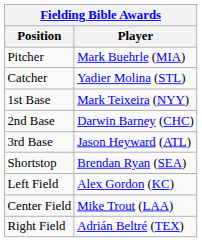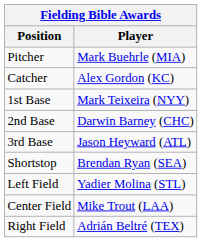 <table class="wikitable" style="font-size:90%;">
 <tr>
 <th colspan="9"><a href='#'>Fielding Bible Awards</a></th>
 </tr>
 <tr>
 <th>Position</th>
 <th>Player</th>
 </tr>
 <tr>
 <td>Pitcher</td>
 <td><a href='#'>Mark Buehrle</a> (<a href='#'>MIA</a>)</td>
 </tr>
 <tr>
 <td>Catcher</td>
-<td><a href='#'>Yadier Molina</a> (<a href='#'>STL</a>)</td>
+<td><a href='#'>Alex Gordon</a> (<a href='#'>KC</a>)</td>
 </tr>
 <tr>
 <td>1st Base</td>
 <td><a href='#'>Mark Teixeira</a> (<a href='#'>NYY</a>)</td>
 </tr>
 <tr>
 <td>2nd Base</td>
 <td><a href='#'>Darwin Barney</a> (<a href='#'>CHC</a>)</td>
 </tr>
 <tr>
 <td>3rd Base</td>
 <td><a href='#'>Jason Heyward</a> (<a href='#'>ATL</a>)</td>
 </tr>
 <tr>
 <td>Shortstop</td>
 <td><a href='#'>Brendan Ryan</a> (<a href='#'>SEA</a>)</td>
 </tr>
 <tr>
 <td>Left Field</td>
-<td><a href='#'>Alex Gordon</a> (<a href='#'>KC</a>)</td>
+<td><a href='#'>Yadier Molina</a> (<a href='#'>STL</a>)</td>
 </tr>
 <tr>
 <td>Center Field</td>
 <td><a href='#'>Mike Trout</a> (<a href='#'>LAA</a>)</td>
 </tr>
 <tr>
 <td>Right Field</td>
 <td><a href='#'>Adrián Beltré</a> (<a href='#'>TEX</a>)</td>
 </tr>
 </table>
